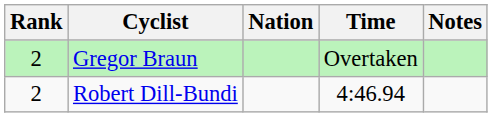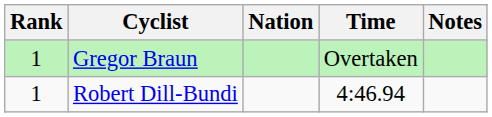 <table class="wikitable sortable" style=text-align:center>
 <tr>
 <th>Rank</th>
 <th>Cyclist</th>
 <th>Nation</th>
 <th>Time</th>
 <th>Notes</th>
 </tr>
 <tr bgcolor=bbf3bb>
-<td>2</td>
+<td>1</td>
 <td align=left data=sort-value="Braun, Gregor"><a href='#'>Gregor Braun</a></td>
 <td align=left></td>
 <td>Overtaken</td>
 <td></td>
 </tr>
 <tr>
-<td>2</td>
+<td>1</td>
 <td align=left data=sort-value="Dill-Bundi, Robert"><a href='#'>Robert Dill-Bundi</a></td>
 <td align=left></td>
 <td>4:46.94</td>
 <td></td>
 </tr>
 </table>
